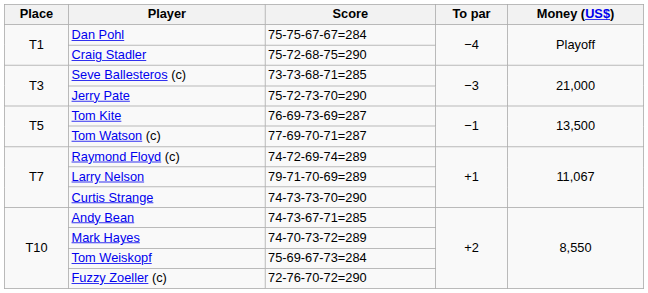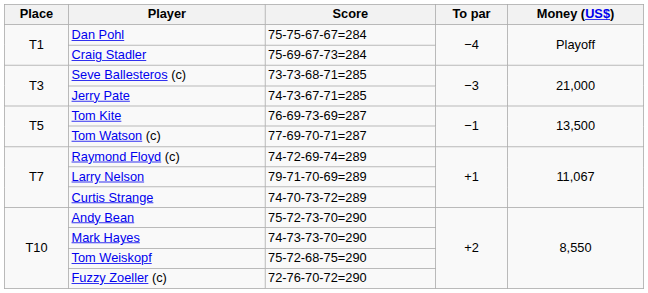 <table class="wikitable" style="width:50em;margin-bottom:0;">
 <tr>
 <th>Place</th>
 <th>Player</th>
 <th>Score</th>
 <th>To par</th>
 <th>Money (<a href='#'>US$</a>)</th>
 </tr>
 <tr>
 <td rowspan=2 align=center>T1</td>
 <td> <a href='#'>Dan Pohl</a></td>
 <td>75-75-67-67=284</td>
 <td rowspan=2 align=center>−4</td>
 <td rowspan=2 align=center>Playoff</td>
 </tr>
 <tr>
 <td> <a href='#'>Craig Stadler</a></td>
-<td>75-72-68-75=290</td>
+<td>75-69-67-73=284</td>
 </tr>
 <tr>
 <td rowspan=2 align=center>T3</td>
 <td> <a href='#'>Seve Ballesteros</a> (c)</td>
 <td>73-73-68-71=285</td>
 <td rowspan=2 align=center>−3</td>
 <td rowspan=2 align=center>21,000</td>
 </tr>
 <tr>
 <td> <a href='#'>Jerry Pate</a></td>
-<td>75-72-73-70=290</td>
+<td>74-73-67-71=285</td>
 </tr>
 <tr>
 <td rowspan=2 align=center>T5</td>
 <td> <a href='#'>Tom Kite</a></td>
 <td>76-69-73-69=287</td>
 <td rowspan=2 align=center>−1</td>
 <td rowspan=2 align=center>13,500</td>
 </tr>
 <tr>
 <td> <a href='#'>Tom Watson</a> (c)</td>
 <td>77-69-70-71=287</td>
 </tr>
 <tr>
 <td rowspan=3 align=center>T7</td>
 <td> <a href='#'>Raymond Floyd</a> (c)</td>
 <td>74-72-69-74=289</td>
 <td rowspan=3 align=center>+1</td>
 <td rowspan=3 align=center>11,067</td>
 </tr>
 <tr>
 <td> <a href='#'>Larry Nelson</a></td>
 <td>79-71-70-69=289</td>
 </tr>
 <tr>
 <td> <a href='#'>Curtis Strange</a></td>
-<td>74-73-73-70=290</td>
+<td>74-70-73-72=289</td>
 </tr>
 <tr>
 <td rowspan=4 align=center>T10</td>
 <td> <a href='#'>Andy Bean</a></td>
-<td>74-73-67-71=285</td>
+<td>75-72-73-70=290</td>
 <td rowspan=4 align=center>+2</td>
 <td rowspan=4 align=center>8,550</td>
 </tr>
 <tr>
 <td> <a href='#'>Mark Hayes</a></td>
-<td>74-70-73-72=289</td>
+<td>74-73-73-70=290</td>
 </tr>
 <tr>
 <td> <a href='#'>Tom Weiskopf</a></td>
-<td>75-69-67-73=284</td>
+<td>75-72-68-75=290</td>
 </tr>
 <tr>
 <td> <a href='#'>Fuzzy Zoeller</a> (c)</td>
 <td>72-76-70-72=290</td>
 </tr>
 </table>
